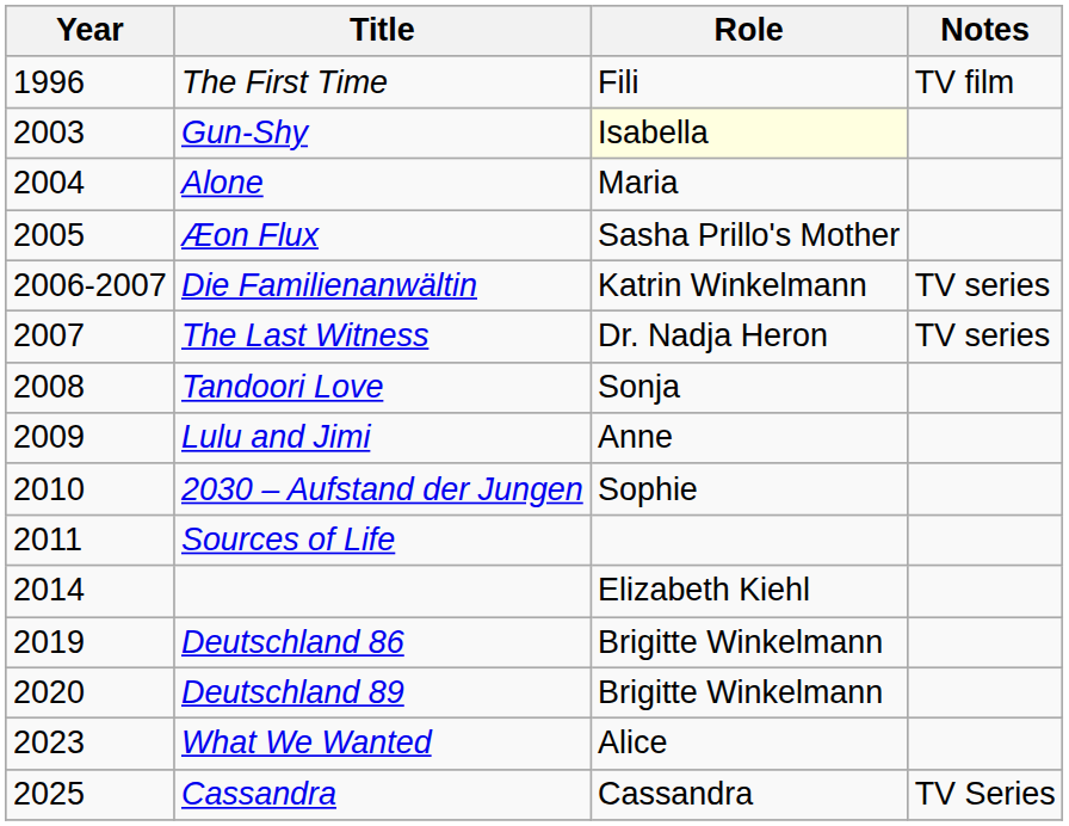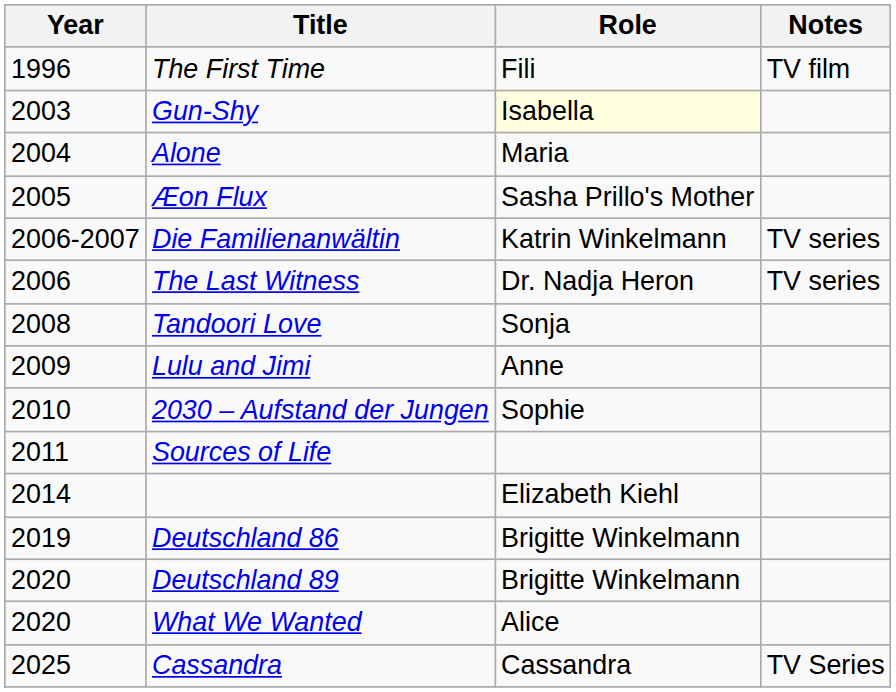 <table class="wikitable sortable">
 <tr>
 <th>Year</th>
 <th>Title</th>
 <th>Role</th>
 <th class="unsortable">Notes</th>
 </tr>
 <tr>
 <td>1996</td>
 <td><em>The First Time</em></td>
 <td>Fili</td>
 <td>TV film</td>
 </tr>
 <tr>
 <td>2003</td>
 <td><em><a href='#'>Gun-Shy</a></em></td>
 <td style="background: lightyellow;">Isabella</td>
 <td></td>
 </tr>
 <tr>
 <td>2004</td>
 <td><em><a href='#'>Alone</a></em></td>
 <td>Maria</td>
 <td></td>
 </tr>
 <tr>
 <td>2005</td>
 <td><em><a href='#'>Æon Flux</a></em></td>
 <td>Sasha Prillo's Mother</td>
 <td></td>
 </tr>
 <tr>
 <td>2006-2007</td>
 <td><em><a href='#'>Die Familienanwältin</a></em></td>
 <td>Katrin Winkelmann</td>
 <td>TV series</td>
 </tr>
 <tr>
-<td>2007</td>
+<td>2006</td>
 <td><em><a href='#'>The Last Witness</a></em></td>
 <td>Dr. Nadja Heron</td>
 <td>TV series</td>
 </tr>
 <tr>
 <td>2008</td>
 <td><em><a href='#'>Tandoori Love</a></em></td>
 <td>Sonja</td>
 <td></td>
 </tr>
 <tr>
 <td>2009</td>
 <td><em><a href='#'>Lulu and Jimi</a></em></td>
 <td>Anne</td>
 <td></td>
 </tr>
 <tr>
 <td>2010</td>
 <td><em><a href='#'>2030 – Aufstand der Jungen</a></em></td>
 <td>Sophie</td>
 <td></td>
 </tr>
 <tr>
 <td>2011</td>
 <td><em><a href='#'>Sources of Life</a></em></td>
 <td></td>
 <td></td>
 </tr>
 <tr>
 <td>2014</td>
 <td><em></em></td>
 <td>Elizabeth Kiehl</td>
 <td></td>
 </tr>
 <tr>
 <td>2019</td>
 <td><em><a href='#'>Deutschland 86</a></em></td>
 <td>Brigitte Winkelmann</td>
 <td></td>
 </tr>
 <tr>
 <td>2020</td>
 <td><em><a href='#'>Deutschland 89</a></em></td>
 <td>Brigitte Winkelmann</td>
 <td></td>
 </tr>
 <tr>
-<td>2023</td>
+<td>2020</td>
 <td><em><a href='#'>What We Wanted</a></em></td>
 <td>Alice</td>
 <td></td>
 </tr>
 <tr>
 <td>2025</td>
 <td><em><a href='#'>Cassandra</a></td>
 <td>Cassandra</td>
 <td>TV Series</td>
 </tr>
 </table>
